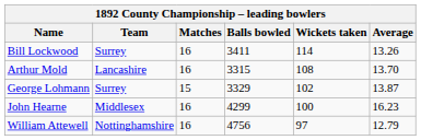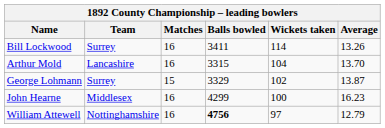 <table class="wikitable">
 <tr>
 <th bgcolor="#efefef" colspan="6">1892 County Championship – leading bowlers</th>
 </tr>
 <tr bgcolor="#efefef">
 <th>Name</th>
 <th>Team</th>
 <th>Matches</th>
 <th>Balls bowled</th>
 <th>Wickets taken</th>
 <th>Average</th>
 </tr>
 <tr>
 <td><a href='#'>Bill Lockwood</a></td>
 <td><a href='#'>Surrey</a></td>
 <td>16</td>
 <td>3411</td>
 <td>114</td>
 <td>13.26</td>
 </tr>
 <tr>
 <td><a href='#'>Arthur Mold</a></td>
 <td><a href='#'>Lancashire</a></td>
 <td>16</td>
 <td>3315</td>
-<td>108</td>
+<td>104</td>
 <td>13.70</td>
 </tr>
 <tr>
 <td><a href='#'>George Lohmann</a></td>
 <td><a href='#'>Surrey</a></td>
 <td>15</td>
 <td>3329</td>
 <td>102</td>
 <td>13.87</td>
 </tr>
 <tr>
 <td><a href='#'>John Hearne</a></td>
 <td><a href='#'>Middlesex</a></td>
 <td>16</td>
 <td>4299</td>
 <td>100</td>
 <td>16.23</td>
 </tr>
 <tr>
 <td><a href='#'>William Attewell</a></td>
 <td><a href='#'>Nottinghamshire</a></td>
 <td>16</td>
-<td>4756</td>
+<td><strong>4756</strong></td>
 <td>97</td>
 <td>12.79</td>
 </tr>
 </table>
